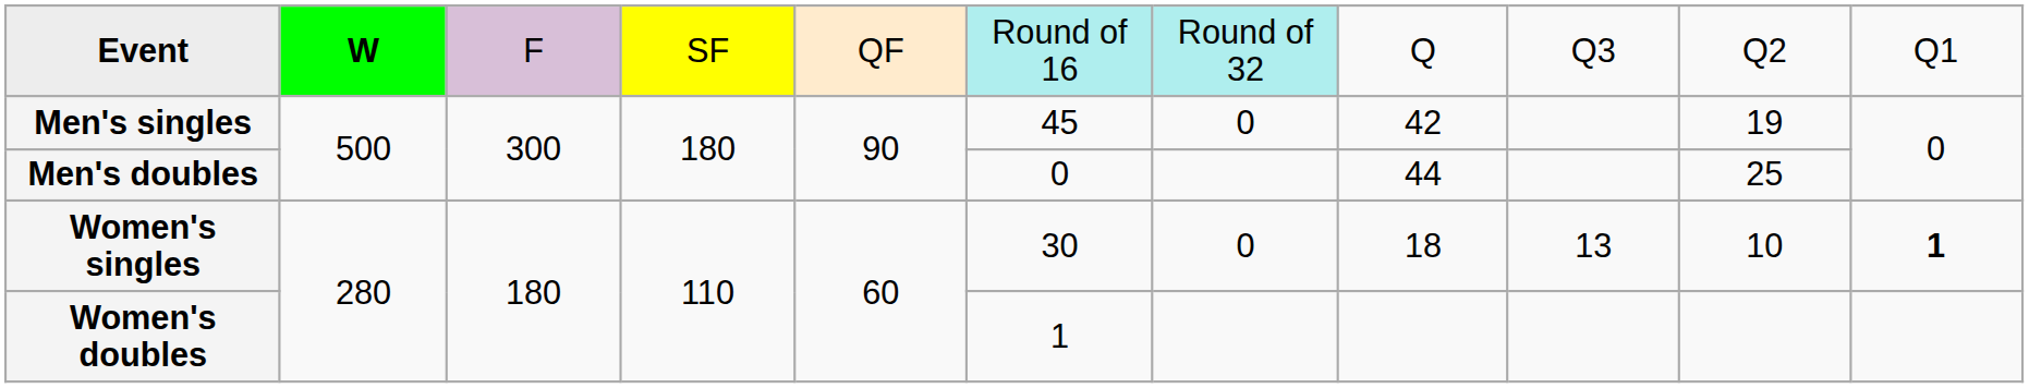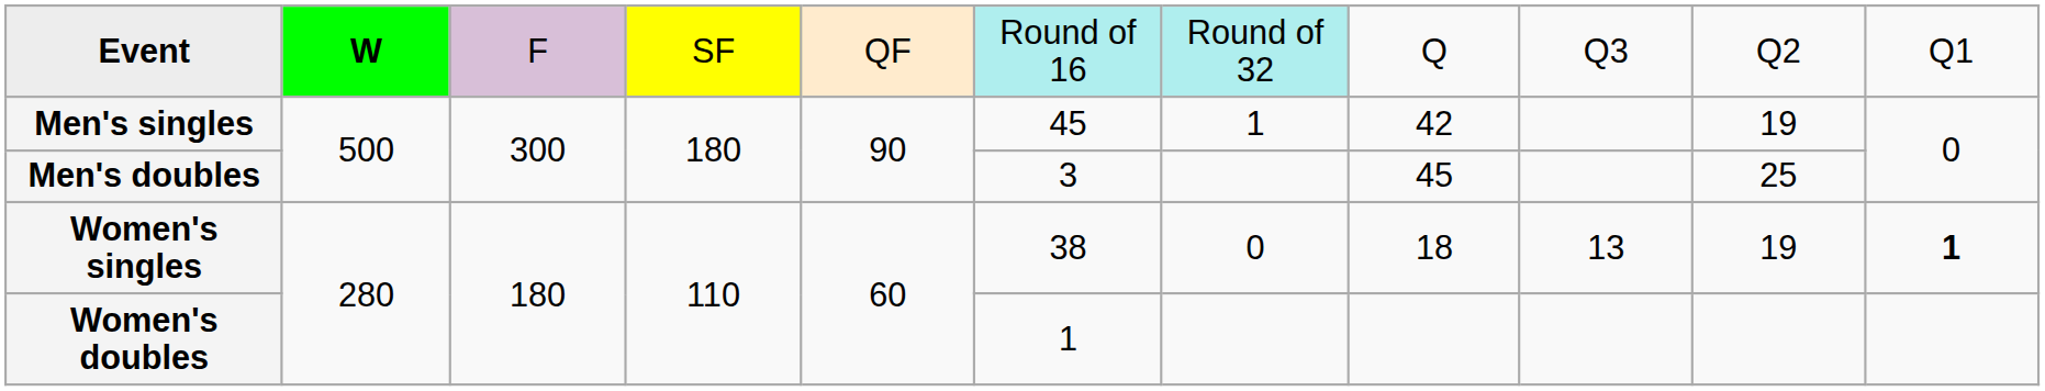 <table class=wikitable style=font-size:90%;text-align:center>
 <tr>
 <td style="width:130px; background:#ededed;"><strong>Event</strong></td>
 <td style="width:80px; background:lime;"><strong>W</strong></td>
 <td style="width:85px; background:thistle;">F</td>
 <td style="width:85px; background:#ff0;">SF</td>
 <td style="width:85px; background:#ffebcd;">QF</td>
 <td style="width:85px; background:#afeeee;">Round of 16</td>
 <td style="width:85px; background:#afeeee;">Round of 32</td>
 <td width=85>Q</td>
 <td width=85>Q3</td>
 <td width=85>Q2</td>
 <td width=85>Q1</td>
 </tr>
 <tr>
 <th style="background:#f4f4f4;">Men's singles</th>
 <td rowspan=2>500</td>
 <td rowspan=2>300</td>
 <td rowspan=2>180</td>
 <td rowspan=2>90</td>
 <td>45</td>
-<td>0</td>
+<td>1</td>
 <td>42</td>
 <td></td>
 <td>19</td>
 <td rowspan=2>0</td>
 </tr>
 <tr>
 <th style="background:#f4f4f4;">Men's doubles</th>
-<td>0</td>
+<td>3</td>
 <td></td>
-<td>44</td>
+<td>45</td>
 <td></td>
 <td>25</td>
 </tr>
 <tr>
 <th style="background:#f4f4f4;">Women's singles</th>
 <td rowspan=2>280</td>
 <td rowspan=2>180</td>
 <td rowspan=2>110</td>
 <td rowspan=2>60</td>
-<td>30</td>
+<td>38</td>
 <td>0</td>
 <td>18</td>
 <td>13</td>
-<td>10</td>
+<td>19</td>
 <td><strong>1</strong></td>
 </tr>
 <tr>
 <th style="background:#f4f4f4;">Women's doubles</th>
 <td>1</td>
 <td></td>
 <td></td>
 <td></td>
 <td></td>
 <td></td>
 </tr>
 </table>
